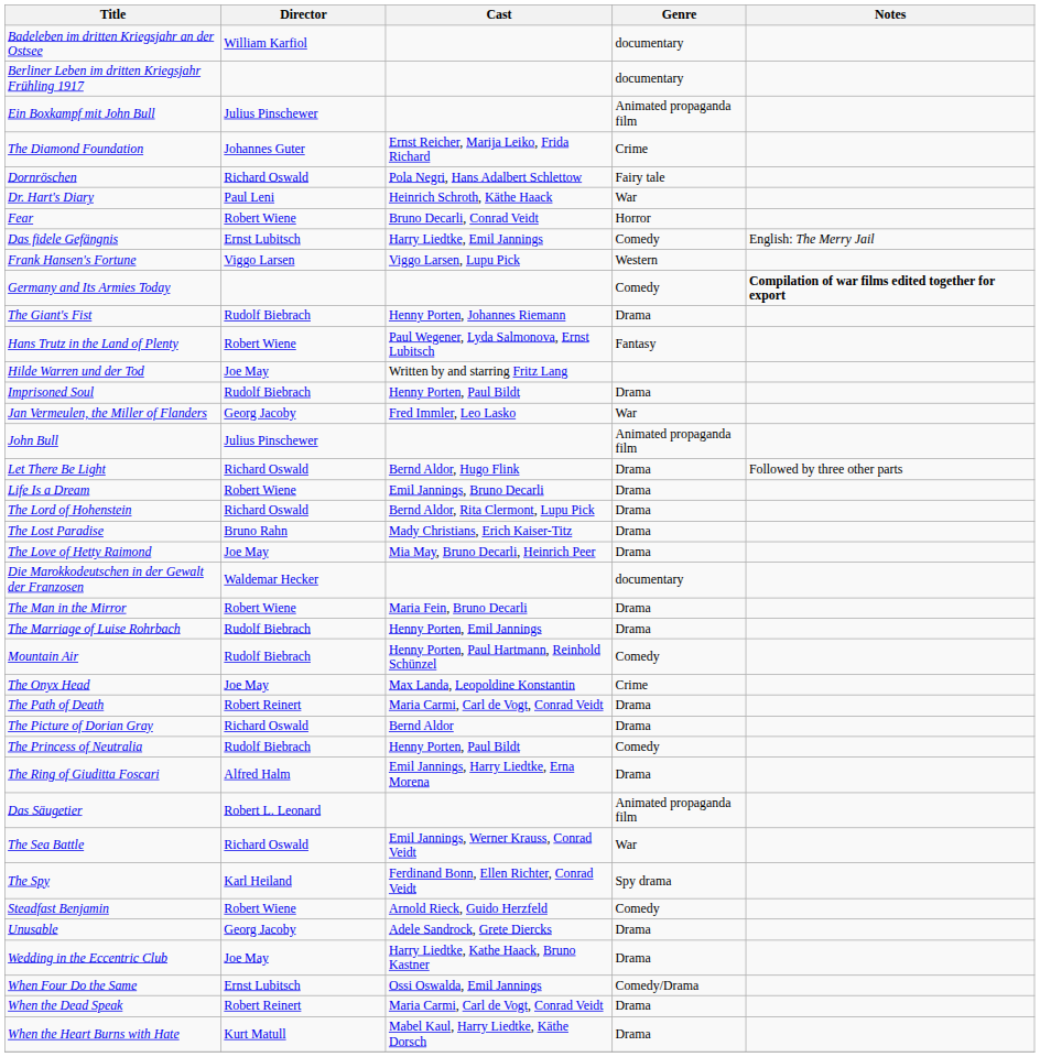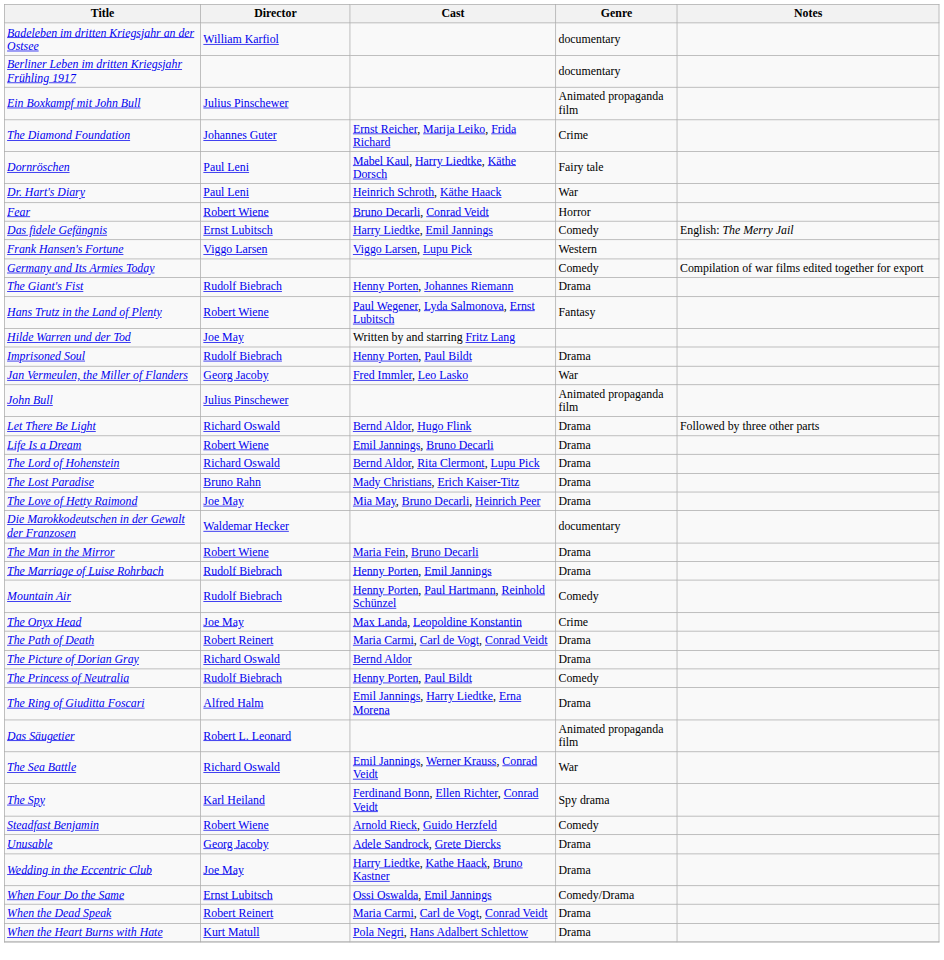 <table class="wikitable" width= "100%">
 <tr>
 <th width=21%>Title</th>
 <th width=16%>Director</th>
 <th width=22%>Cast</th>
 <th width=13%>Genre</th>
 <th width=28%>Notes</th>
 </tr>
 <tr>
 <td><em><a href='#'>Badeleben im dritten Kriegsjahr an der Ostsee</a></em></td>
 <td><a href='#'>William Karfiol</a></td>
 <td></td>
 <td>documentary</td>
 <td></td>
 </tr>
 <tr>
 <td><em><a href='#'>Berliner Leben im dritten Kriegsjahr Frühling 1917</a></em></td>
 <td></td>
 <td></td>
 <td>documentary</td>
 <td></td>
 </tr>
 <tr>
 <td><em><a href='#'>Ein Boxkampf mit John Bull</a></em></td>
 <td><a href='#'>Julius Pinschewer</a></td>
 <td></td>
 <td>Animated propaganda film</td>
 <td></td>
 </tr>
 <tr>
 <td><em><a href='#'>The Diamond Foundation</a></em></td>
 <td><a href='#'>Johannes Guter</a></td>
 <td><a href='#'>Ernst Reicher</a>, <a href='#'>Marija Leiko</a>, <a href='#'>Frida Richard</a></td>
 <td>Crime</td>
 <td></td>
 </tr>
 <tr>
 <td><em><a href='#'>Dornröschen</a></em></td>
-<td><a href='#'>Richard Oswald</a></td>
-<td><a href='#'>Pola Negri</a>, <a href='#'>Hans Adalbert Schlettow</a></td>
+<td><a href='#'>Paul Leni</a></td>
+<td><a href='#'>Mabel Kaul</a>, <a href='#'>Harry Liedtke</a>, <a href='#'>Käthe Dorsch</a></td>
 <td>Fairy tale</td>
 <td></td>
 </tr>
 <tr>
 <td><em><a href='#'>Dr. Hart's Diary</a></em></td>
 <td><a href='#'>Paul Leni</a></td>
 <td><a href='#'>Heinrich Schroth</a>, <a href='#'>Käthe Haack</a></td>
 <td>War</td>
 <td></td>
 </tr>
 <tr>
 <td><em><a href='#'>Fear</a></em></td>
 <td><a href='#'>Robert Wiene</a></td>
 <td><a href='#'>Bruno Decarli</a>, <a href='#'>Conrad Veidt</a></td>
 <td>Horror</td>
 <td></td>
 </tr>
 <tr>
 <td><em><a href='#'>Das fidele Gefängnis</a></em></td>
 <td><a href='#'>Ernst Lubitsch</a></td>
 <td><a href='#'>Harry Liedtke</a>, <a href='#'>Emil Jannings</a></td>
 <td>Comedy</td>
 <td>English: <em>The Merry Jail</em></td>
 </tr>
 <tr>
 <td><em><a href='#'>Frank Hansen's Fortune</a></em></td>
 <td><a href='#'>Viggo Larsen</a></td>
 <td><a href='#'>Viggo Larsen</a>, <a href='#'>Lupu Pick</a></td>
 <td>Western</td>
 <td></td>
 </tr>
 <tr>
 <td><em><a href='#'>Germany and Its Armies Today</a></em></td>
 <td></td>
 <td></td>
 <td>Comedy</td>
-<td><strong>Compilation of war films edited together for export</strong></td>
+<td>Compilation of war films edited together for export</td>
 </tr>
 <tr>
 <td><em><a href='#'>The Giant's Fist</a></em></td>
 <td><a href='#'>Rudolf Biebrach</a></td>
 <td><a href='#'>Henny Porten</a>, <a href='#'>Johannes Riemann</a></td>
 <td>Drama</td>
 <td></td>
 </tr>
 <tr>
 <td><em><a href='#'>Hans Trutz in the Land of Plenty</a></em></td>
 <td><a href='#'>Robert Wiene</a></td>
 <td><a href='#'>Paul Wegener</a>, <a href='#'>Lyda Salmonova</a>, <a href='#'>Ernst Lubitsch</a></td>
 <td>Fantasy</td>
 <td></td>
 </tr>
 <tr>
 <td><em><a href='#'>Hilde Warren und der Tod</a></em></td>
 <td><a href='#'>Joe May</a></td>
 <td>Written by and starring <a href='#'>Fritz Lang</a></td>
 <td></td>
 <td></td>
 </tr>
 <tr>
 <td><em><a href='#'>Imprisoned Soul</a></em></td>
 <td><a href='#'>Rudolf Biebrach</a></td>
 <td><a href='#'>Henny Porten</a>, <a href='#'>Paul Bildt</a></td>
 <td>Drama</td>
 <td></td>
 </tr>
 <tr>
 <td><em><a href='#'>Jan Vermeulen, the Miller of Flanders</a></em></td>
 <td><a href='#'>Georg Jacoby</a></td>
 <td><a href='#'>Fred Immler</a>, <a href='#'>Leo Lasko</a></td>
 <td>War</td>
 <td></td>
 </tr>
 <tr>
 <td><em><a href='#'>John Bull</a></em></td>
 <td><a href='#'>Julius Pinschewer</a></td>
 <td></td>
 <td>Animated propaganda film</td>
 <td></td>
 </tr>
 <tr>
 <td><em><a href='#'>Let There Be Light</a></em></td>
 <td><a href='#'>Richard Oswald</a></td>
 <td><a href='#'>Bernd Aldor</a>, <a href='#'>Hugo Flink</a></td>
 <td>Drama</td>
 <td>Followed by three other parts</td>
 </tr>
 <tr>
 <td><em><a href='#'>Life Is a Dream</a></em></td>
 <td><a href='#'>Robert Wiene</a></td>
 <td><a href='#'>Emil Jannings</a>, <a href='#'>Bruno Decarli</a></td>
 <td>Drama</td>
 <td></td>
 </tr>
 <tr>
 <td><em><a href='#'>The Lord of Hohenstein</a></em></td>
 <td><a href='#'>Richard Oswald</a></td>
 <td><a href='#'>Bernd Aldor</a>, <a href='#'>Rita Clermont</a>, <a href='#'>Lupu Pick</a></td>
 <td>Drama</td>
 <td></td>
 </tr>
 <tr>
 <td><em><a href='#'>The Lost Paradise</a></em></td>
 <td><a href='#'>Bruno Rahn</a></td>
 <td><a href='#'>Mady Christians</a>, <a href='#'>Erich Kaiser-Titz</a></td>
 <td>Drama</td>
 <td></td>
 </tr>
 <tr>
 <td><em><a href='#'>The Love of Hetty Raimond</a></em></td>
 <td><a href='#'>Joe May</a></td>
 <td><a href='#'>Mia May</a>, <a href='#'>Bruno Decarli</a>, <a href='#'>Heinrich Peer</a></td>
 <td>Drama</td>
 <td></td>
 </tr>
 <tr>
 <td><em><a href='#'>Die Marokkodeutschen in der Gewalt der Franzosen</a></em></td>
 <td><a href='#'>Waldemar Hecker</a></td>
 <td></td>
 <td>documentary</td>
 <td></td>
 </tr>
 <tr>
 <td><em><a href='#'>The Man in the Mirror</a></em></td>
 <td><a href='#'>Robert Wiene</a></td>
 <td><a href='#'>Maria Fein</a>, <a href='#'>Bruno Decarli</a></td>
 <td>Drama</td>
 <td></td>
 </tr>
 <tr>
 <td><em><a href='#'>The Marriage of Luise Rohrbach</a></em></td>
 <td><a href='#'>Rudolf Biebrach</a></td>
 <td><a href='#'>Henny Porten</a>, <a href='#'>Emil Jannings</a></td>
 <td>Drama</td>
 <td></td>
 </tr>
 <tr>
 <td><em><a href='#'>Mountain Air</a></em></td>
 <td><a href='#'>Rudolf Biebrach</a></td>
 <td><a href='#'>Henny Porten</a>, <a href='#'>Paul Hartmann</a>, <a href='#'>Reinhold Schünzel</a></td>
 <td>Comedy</td>
 <td></td>
 </tr>
 <tr>
 <td><em><a href='#'>The Onyx Head</a></em></td>
 <td><a href='#'>Joe May</a></td>
 <td><a href='#'>Max Landa</a>, <a href='#'>Leopoldine Konstantin</a></td>
 <td>Crime</td>
 <td></td>
 </tr>
 <tr>
 <td><em><a href='#'>The Path of Death</a></em></td>
 <td><a href='#'>Robert Reinert</a></td>
 <td><a href='#'>Maria Carmi</a>, <a href='#'>Carl de Vogt</a>, <a href='#'>Conrad Veidt</a></td>
 <td>Drama</td>
 <td></td>
 </tr>
 <tr>
 <td><em><a href='#'>The Picture of Dorian Gray</a></em></td>
 <td><a href='#'>Richard Oswald</a></td>
 <td><a href='#'>Bernd Aldor</a></td>
 <td>Drama</td>
 <td></td>
 </tr>
 <tr>
 <td><em><a href='#'>The Princess of Neutralia</a></em></td>
 <td><a href='#'>Rudolf Biebrach</a></td>
 <td><a href='#'>Henny Porten</a>, <a href='#'>Paul Bildt</a></td>
 <td>Comedy</td>
 <td></td>
 </tr>
 <tr>
 <td><em><a href='#'>The Ring of Giuditta Foscari</a></em></td>
 <td><a href='#'>Alfred Halm</a></td>
 <td><a href='#'>Emil Jannings</a>, <a href='#'>Harry Liedtke</a>, <a href='#'>Erna Morena</a></td>
 <td>Drama</td>
 <td></td>
 </tr>
 <tr>
 <td><em><a href='#'>Das Säugetier</a></em></td>
 <td><a href='#'>Robert L. Leonard</a></td>
 <td></td>
 <td>Animated propaganda film</td>
 <td></td>
 </tr>
 <tr>
 <td><em><a href='#'>The Sea Battle</a></em></td>
 <td><a href='#'>Richard Oswald</a></td>
 <td><a href='#'>Emil Jannings</a>, <a href='#'>Werner Krauss</a>, <a href='#'>Conrad Veidt</a></td>
 <td>War</td>
 <td></td>
 </tr>
 <tr>
 <td><em><a href='#'>The Spy</a></em></td>
 <td><a href='#'>Karl Heiland</a></td>
 <td><a href='#'>Ferdinand Bonn</a>, <a href='#'>Ellen Richter</a>, <a href='#'>Conrad Veidt</a></td>
 <td>Spy drama</td>
 <td></td>
 </tr>
 <tr>
 <td><em><a href='#'>Steadfast Benjamin</a></em></td>
 <td><a href='#'>Robert Wiene</a></td>
 <td><a href='#'>Arnold Rieck</a>, <a href='#'>Guido Herzfeld</a></td>
 <td>Comedy</td>
 <td></td>
 </tr>
 <tr>
 <td><em><a href='#'>Unusable</a></em></td>
 <td><a href='#'>Georg Jacoby</a></td>
 <td><a href='#'>Adele Sandrock</a>, <a href='#'>Grete Diercks</a></td>
 <td>Drama</td>
 <td></td>
 </tr>
 <tr>
 <td><em><a href='#'>Wedding in the Eccentric Club</a></em></td>
 <td><a href='#'>Joe May</a></td>
 <td><a href='#'>Harry Liedtke</a>, <a href='#'>Kathe Haack</a>, <a href='#'>Bruno Kastner</a></td>
 <td>Drama</td>
 <td></td>
 </tr>
 <tr>
 <td><em><a href='#'>When Four Do the Same</a></em></td>
 <td><a href='#'>Ernst Lubitsch</a></td>
 <td><a href='#'>Ossi Oswalda</a>, <a href='#'>Emil Jannings</a></td>
 <td>Comedy/Drama</td>
 <td></td>
 </tr>
 <tr>
 <td><em><a href='#'>When the Dead Speak</a></em></td>
 <td><a href='#'>Robert Reinert</a></td>
 <td><a href='#'>Maria Carmi</a>, <a href='#'>Carl de Vogt</a>, <a href='#'>Conrad Veidt</a></td>
 <td>Drama</td>
 <td></td>
 </tr>
 <tr>
 <td><em><a href='#'>When the Heart Burns with Hate</a></em></td>
 <td><a href='#'>Kurt Matull</a></td>
-<td><a href='#'>Mabel Kaul</a>, <a href='#'>Harry Liedtke</a>, <a href='#'>Käthe Dorsch</a></td>
+<td><a href='#'>Pola Negri</a>, <a href='#'>Hans Adalbert Schlettow</a></td>
 <td>Drama</td>
 <td></td>
 </tr>
 <tr>
 </tr>
 </table>
